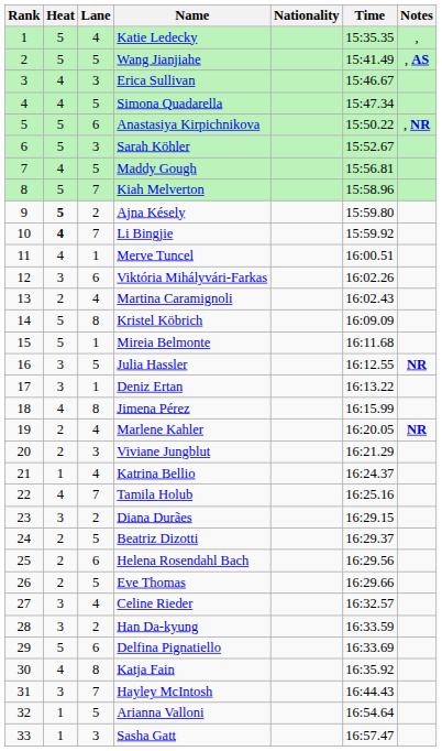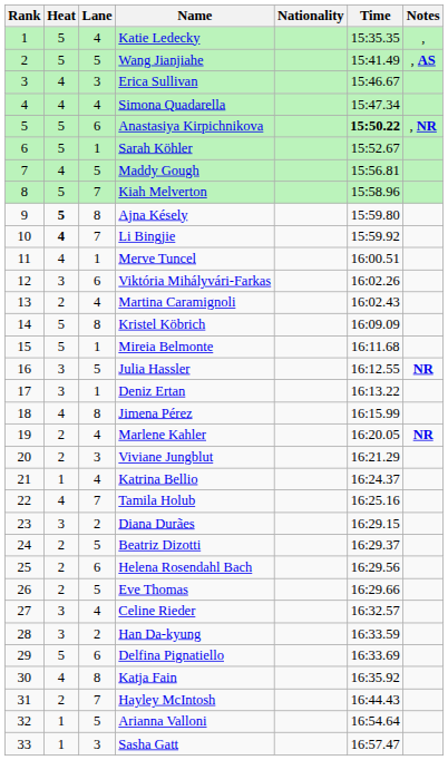 <table class="wikitable sortable" style="text-align:center">
 <tr>
 <th>Rank</th>
 <th>Heat</th>
 <th>Lane</th>
 <th>Name</th>
 <th>Nationality</th>
 <th>Time</th>
 <th>Notes</th>
 </tr>
 <tr bgcolor=bbf3bb>
 <td>1</td>
 <td>5</td>
 <td>4</td>
 <td align=left><a href='#'>Katie Ledecky</a></td>
 <td align=left></td>
 <td>15:35.35</td>
 <td>, </td>
 </tr>
 <tr bgcolor=bbf3bb>
 <td>2</td>
 <td>5</td>
 <td>5</td>
 <td align=left><a href='#'>Wang Jianjiahe</a></td>
 <td align=left></td>
 <td>15:41.49</td>
 <td>, <strong><a href='#'>AS</a></strong></td>
 </tr>
 <tr bgcolor=bbf3bb>
 <td>3</td>
 <td>4</td>
 <td>3</td>
 <td align=left><a href='#'>Erica Sullivan</a></td>
 <td align=left></td>
 <td>15:46.67</td>
 <td></td>
 </tr>
 <tr bgcolor=bbf3bb>
 <td>4</td>
 <td>4</td>
-<td>5</td>
+<td>4</td>
 <td align=left><a href='#'>Simona Quadarella</a></td>
 <td align=left></td>
 <td>15:47.34</td>
 <td></td>
 </tr>
 <tr bgcolor=bbf3bb>
 <td>5</td>
 <td>5</td>
 <td>6</td>
 <td align=left><a href='#'>Anastasiya Kirpichnikova</a></td>
 <td align=left></td>
-<td>15:50.22</td>
+<td><strong>15:50.22</strong></td>
 <td>, <strong><a href='#'>NR</a></strong></td>
 </tr>
 <tr bgcolor=bbf3bb>
 <td>6</td>
 <td>5</td>
-<td>3</td>
+<td>1</td>
 <td align=left><a href='#'>Sarah Köhler</a></td>
 <td align=left></td>
 <td>15:52.67</td>
 <td></td>
 </tr>
 <tr bgcolor=bbf3bb>
 <td>7</td>
 <td>4</td>
 <td>5</td>
 <td align=left><a href='#'>Maddy Gough</a></td>
 <td align=left></td>
 <td>15:56.81</td>
 <td></td>
 </tr>
 <tr bgcolor=bbf3bb>
 <td>8</td>
 <td>5</td>
 <td>7</td>
 <td align=left><a href='#'>Kiah Melverton</a></td>
 <td align=left></td>
 <td>15:58.96</td>
 <td></td>
 </tr>
 <tr>
 <td>9</td>
 <td><strong>5</strong></td>
-<td>2</td>
+<td>8</td>
 <td align=left><a href='#'>Ajna Késely</a></td>
 <td align=left></td>
 <td>15:59.80</td>
 <td></td>
 </tr>
 <tr>
 <td>10</td>
 <td><strong>4</strong></td>
 <td>7</td>
 <td align=left><a href='#'>Li Bingjie</a></td>
 <td align=left></td>
 <td>15:59.92</td>
 <td></td>
 </tr>
 <tr>
 <td>11</td>
 <td>4</td>
 <td>1</td>
 <td align=left><a href='#'>Merve Tuncel</a></td>
 <td align=left></td>
 <td>16:00.51</td>
 <td></td>
 </tr>
 <tr>
 <td>12</td>
 <td>3</td>
 <td>6</td>
 <td align=left><a href='#'>Viktória Mihályvári-Farkas</a></td>
 <td align=left></td>
 <td>16:02.26</td>
 <td></td>
 </tr>
 <tr>
 <td>13</td>
 <td>2</td>
 <td>4</td>
 <td align=left><a href='#'>Martina Caramignoli</a></td>
 <td align=left></td>
 <td>16:02.43</td>
 <td></td>
 </tr>
 <tr>
 <td>14</td>
 <td>5</td>
 <td>8</td>
 <td align=left><a href='#'>Kristel Köbrich</a></td>
 <td align=left></td>
 <td>16:09.09</td>
 <td></td>
 </tr>
 <tr>
 <td>15</td>
 <td>5</td>
 <td>1</td>
 <td align=left><a href='#'>Mireia Belmonte</a></td>
 <td align=left></td>
 <td>16:11.68</td>
 <td></td>
 </tr>
 <tr>
 <td>16</td>
 <td>3</td>
 <td>5</td>
 <td align=left><a href='#'>Julia Hassler</a></td>
 <td align=left></td>
 <td>16:12.55</td>
 <td><strong><a href='#'>NR</a></strong></td>
 </tr>
 <tr>
 <td>17</td>
 <td>3</td>
 <td>1</td>
 <td align=left><a href='#'>Deniz Ertan</a></td>
 <td align=left></td>
 <td>16:13.22</td>
 <td></td>
 </tr>
 <tr>
 <td>18</td>
 <td>4</td>
 <td>8</td>
 <td align=left><a href='#'>Jimena Pérez</a></td>
 <td align=left></td>
 <td>16:15.99</td>
 <td></td>
 </tr>
 <tr>
 <td>19</td>
 <td>2</td>
 <td>4</td>
 <td align=left><a href='#'>Marlene Kahler</a></td>
 <td align=left></td>
 <td>16:20.05</td>
 <td><strong><a href='#'>NR</a></strong></td>
 </tr>
 <tr>
 <td>20</td>
 <td>2</td>
 <td>3</td>
 <td align=left><a href='#'>Viviane Jungblut</a></td>
 <td align=left></td>
 <td>16:21.29</td>
 <td></td>
 </tr>
 <tr>
 <td>21</td>
 <td>1</td>
 <td>4</td>
 <td align=left><a href='#'>Katrina Bellio</a></td>
 <td align=left></td>
 <td>16:24.37</td>
 <td></td>
 </tr>
 <tr>
 <td>22</td>
 <td>4</td>
 <td>7</td>
 <td align=left><a href='#'>Tamila Holub</a></td>
 <td align=left></td>
 <td>16:25.16</td>
 <td></td>
 </tr>
 <tr>
 <td>23</td>
 <td>3</td>
 <td>2</td>
 <td align=left><a href='#'>Diana Durães</a></td>
 <td align=left></td>
 <td>16:29.15</td>
 <td></td>
 </tr>
 <tr>
 <td>24</td>
 <td>2</td>
 <td>5</td>
 <td align=left><a href='#'>Beatriz Dizotti</a></td>
 <td align=left></td>
 <td>16:29.37</td>
 <td></td>
 </tr>
 <tr>
 <td>25</td>
 <td>2</td>
 <td>6</td>
 <td align=left><a href='#'>Helena Rosendahl Bach</a></td>
 <td align=left></td>
 <td>16:29.56</td>
 <td></td>
 </tr>
 <tr>
 <td>26</td>
 <td>2</td>
 <td>5</td>
 <td align=left><a href='#'>Eve Thomas</a></td>
 <td align=left></td>
 <td>16:29.66</td>
 <td></td>
 </tr>
 <tr>
 <td>27</td>
 <td>3</td>
 <td>4</td>
 <td align=left><a href='#'>Celine Rieder</a></td>
 <td align=left></td>
 <td>16:32.57</td>
 <td></td>
 </tr>
 <tr>
 <td>28</td>
 <td>3</td>
 <td>2</td>
 <td align=left><a href='#'>Han Da-kyung</a></td>
 <td align=left></td>
 <td>16:33.59</td>
 <td></td>
 </tr>
 <tr>
 <td>29</td>
 <td>5</td>
 <td>6</td>
 <td align=left><a href='#'>Delfina Pignatiello</a></td>
 <td align=left></td>
 <td>16:33.69</td>
 <td></td>
 </tr>
 <tr>
 <td>30</td>
 <td>4</td>
 <td>8</td>
 <td align=left><a href='#'>Katja Fain</a></td>
 <td align=left></td>
 <td>16:35.92</td>
 <td></td>
 </tr>
 <tr>
 <td>31</td>
-<td>3</td>
+<td>2</td>
 <td>7</td>
 <td align=left><a href='#'>Hayley McIntosh</a></td>
 <td align=left></td>
 <td>16:44.43</td>
 <td></td>
 </tr>
 <tr>
 <td>32</td>
 <td>1</td>
 <td>5</td>
 <td align=left><a href='#'>Arianna Valloni</a></td>
 <td align=left></td>
 <td>16:54.64</td>
 <td></td>
 </tr>
 <tr>
 <td>33</td>
 <td>1</td>
 <td>3</td>
 <td align=left><a href='#'>Sasha Gatt</a></td>
 <td align=left></td>
 <td>16:57.47</td>
 <td></td>
 </tr>
 </table>
